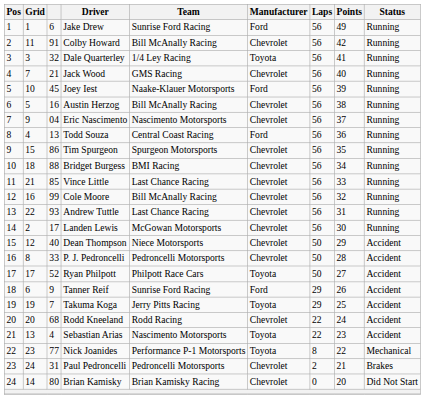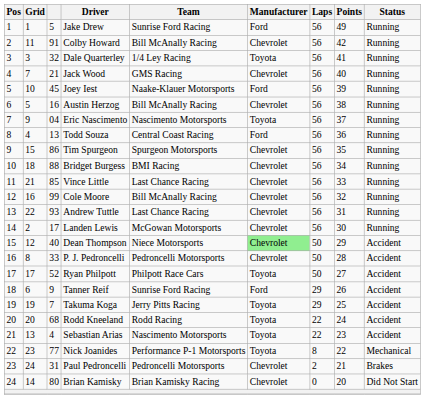 <table class="wikitable" style="font-size:98%">
 <tr>
 <th>Pos</th>
 <th>Grid</th>
 <th></th>
 <th>Driver</th>
 <th>Team</th>
 <th>Manufacturer</th>
 <th>Laps</th>
 <th>Points</th>
 <th>Status</th>
 </tr>
 <tr>
 <td>1</td>
 <td>1</td>
-<td>6</td>
+<td>5</td>
 <td>Jake Drew</td>
 <td>Sunrise Ford Racing</td>
 <td>Ford</td>
 <td>56</td>
 <td>49</td>
 <td>Running</td>
 </tr>
 <tr>
 <td>2</td>
 <td>11</td>
 <td>91</td>
 <td>Colby Howard</td>
 <td>Bill McAnally Racing</td>
 <td>Chevrolet</td>
 <td>56</td>
 <td>42</td>
 <td>Running</td>
 </tr>
 <tr>
 <td>3</td>
 <td>3</td>
 <td>32</td>
 <td>Dale Quarterley</td>
 <td>1/4 Ley Racing</td>
 <td>Toyota</td>
 <td>56</td>
 <td>41</td>
 <td>Running</td>
 </tr>
 <tr>
 <td>4</td>
 <td>7</td>
 <td>21</td>
 <td>Jack Wood</td>
 <td>GMS Racing</td>
 <td>Chevrolet</td>
 <td>56</td>
 <td>40</td>
 <td>Running</td>
 </tr>
 <tr>
 <td>5</td>
 <td>10</td>
 <td>45</td>
 <td>Joey Iest</td>
 <td>Naake-Klauer Motorsports</td>
 <td>Ford</td>
 <td>56</td>
 <td>39</td>
 <td>Running</td>
 </tr>
 <tr>
 <td>6</td>
 <td>5</td>
 <td>16</td>
 <td>Austin Herzog</td>
 <td>Bill McAnally Racing</td>
 <td>Chevrolet</td>
 <td>56</td>
 <td>38</td>
 <td>Running</td>
 </tr>
 <tr>
 <td>7</td>
 <td>9</td>
 <td>04</td>
 <td>Eric Nascimento</td>
 <td>Nascimento Motorsports</td>
-<td>Chevrolet</td>
+<td>Toyota</td>
 <td>56</td>
 <td>37</td>
 <td>Running</td>
 </tr>
 <tr>
 <td>8</td>
 <td>4</td>
 <td>13</td>
 <td>Todd Souza</td>
 <td>Central Coast Racing</td>
 <td>Ford</td>
 <td>56</td>
 <td>36</td>
 <td>Running</td>
 </tr>
 <tr>
 <td>9</td>
 <td>15</td>
 <td>86</td>
 <td>Tim Spurgeon</td>
 <td>Spurgeon Motorsports</td>
 <td>Chevrolet</td>
 <td>56</td>
 <td>35</td>
 <td>Running</td>
 </tr>
 <tr>
 <td>10</td>
 <td>18</td>
 <td>88</td>
 <td>Bridget Burgess</td>
 <td>BMI Racing</td>
 <td>Chevrolet</td>
 <td>56</td>
 <td>34</td>
 <td>Running</td>
 </tr>
 <tr>
 <td>11</td>
 <td>21</td>
 <td>85</td>
 <td>Vince Little</td>
 <td>Last Chance Racing</td>
 <td>Chevrolet</td>
 <td>56</td>
 <td>33</td>
 <td>Running</td>
 </tr>
 <tr>
 <td>12</td>
 <td>16</td>
 <td>99</td>
 <td>Cole Moore</td>
 <td>Bill McAnally Racing</td>
 <td>Chevrolet</td>
 <td>56</td>
 <td>32</td>
 <td>Running</td>
 </tr>
 <tr>
 <td>13</td>
 <td>22</td>
 <td>93</td>
 <td>Andrew Tuttle</td>
 <td>Last Chance Racing</td>
 <td>Chevrolet</td>
 <td>56</td>
 <td>31</td>
 <td>Running</td>
 </tr>
 <tr>
 <td>14</td>
 <td>2</td>
 <td>17</td>
 <td>Landen Lewis</td>
 <td>McGowan Motorsports</td>
 <td>Chevrolet</td>
 <td>56</td>
 <td>30</td>
 <td>Running</td>
 </tr>
 <tr>
 <td>15</td>
 <td>12</td>
 <td>40</td>
 <td>Dean Thompson</td>
 <td>Niece Motorsports</td>
-<td>Chevrolet</td>
+<td style="background: lightgreen;">Chevrolet</td>
 <td>50</td>
 <td>29</td>
 <td>Accident</td>
 </tr>
 <tr>
 <td>16</td>
 <td>8</td>
 <td>33</td>
 <td>P. J. Pedroncelli</td>
 <td>Pedroncelli Motorsports</td>
 <td>Chevrolet</td>
 <td>50</td>
 <td>28</td>
 <td>Accident</td>
 </tr>
 <tr>
 <td>17</td>
 <td>17</td>
 <td>52</td>
 <td>Ryan Philpott</td>
 <td>Philpott Race Cars</td>
 <td>Toyota</td>
 <td>50</td>
 <td>27</td>
 <td>Accident</td>
 </tr>
 <tr>
 <td>18</td>
 <td>6</td>
 <td>9</td>
 <td>Tanner Reif</td>
 <td>Sunrise Ford Racing</td>
 <td>Ford</td>
 <td>29</td>
 <td>26</td>
 <td>Accident</td>
 </tr>
 <tr>
 <td>19</td>
 <td>19</td>
 <td>7</td>
 <td>Takuma Koga</td>
 <td>Jerry Pitts Racing</td>
 <td>Toyota</td>
 <td>29</td>
 <td>25</td>
 <td>Accident</td>
 </tr>
 <tr>
 <td>20</td>
 <td>20</td>
 <td>68</td>
 <td>Rodd Kneeland</td>
 <td>Rodd Racing</td>
-<td>Chevrolet</td>
+<td>Toyota</td>
 <td>22</td>
 <td>24</td>
 <td>Accident</td>
 </tr>
 <tr>
 <td>21</td>
 <td>13</td>
 <td>4</td>
 <td>Sebastian Arias</td>
 <td>Nascimento Motorsports</td>
 <td>Toyota</td>
 <td>22</td>
 <td>23</td>
 <td>Accident</td>
 </tr>
 <tr>
 <td>22</td>
 <td>23</td>
 <td>77</td>
 <td>Nick Joanides</td>
 <td>Performance P-1 Motorsports</td>
 <td>Toyota</td>
 <td>8</td>
 <td>22</td>
 <td>Mechanical</td>
 </tr>
 <tr>
 <td>23</td>
 <td>24</td>
 <td>31</td>
 <td>Paul Pedroncelli</td>
 <td>Pedroncelli Motorsports</td>
 <td>Chevrolet</td>
 <td>2</td>
 <td>21</td>
 <td>Brakes</td>
 </tr>
 <tr>
 <td>24</td>
 <td>14</td>
 <td>80</td>
 <td>Brian Kamisky</td>
 <td>Brian Kamisky Racing</td>
 <td>Chevrolet</td>
 <td>0</td>
 <td>20</td>
 <td>Did Not Start</td>
 </tr>
 <tr>
 <th colspan="9"></th>
 </tr>
 <tr>
 </tr>
 </table>
